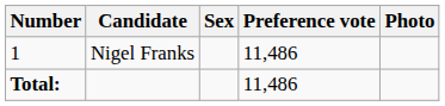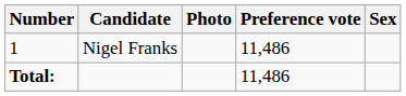 <table class="wikitable vatop">
 <tr>
 <th>Number</th>
 <th>Candidate</th>
+<th>Photo</th>
+<th>Preference vote</th>
 <th>Sex</th>
-<th>Preference vote</th>
-<th>Photo</th>
 </tr>
 <tr>
 <td>1</td>
 <td>Nigel Franks</td>
 <td></td>
 <td>11,486</td>
 <td></td>
 </tr>
 <tr>
 <td><strong>Total:</strong></td>
 <td></td>
 <td></td>
 <td>11,486</td>
 <td></td>
 </tr>
 </table>
